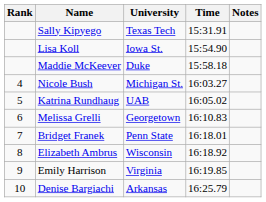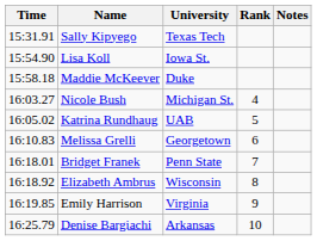 <table class="wikitable sortable" style="text-align:center">
 <tr>
-<th>Rank</th>
+<th>Time</th>
 <th>Name</th>
 <th>University</th>
-<th>Time</th>
+<th>Rank</th>
 <th>Notes</th>
 </tr>
 <tr>
-<td></td>
+<td>15:31.91</td>
 <td align=left><a href='#'>Sally Kipyego</a></td>
 <td align=left><a href='#'>Texas Tech</a></td>
-<td>15:31.91</td>
+<td></td>
 <td></td>
 </tr>
 <tr>
-<td></td>
+<td>15:54.90</td>
 <td align=left><a href='#'>Lisa Koll</a></td>
 <td align=left><a href='#'>Iowa St.</a></td>
-<td>15:54.90</td>
+<td></td>
 <td></td>
 </tr>
 <tr>
-<td></td>
+<td>15:58.18</td>
 <td align=left><a href='#'>Maddie McKeever</a></td>
 <td align="left"><a href='#'>Duke</a></td>
-<td>15:58.18</td>
+<td></td>
 <td></td>
 </tr>
 <tr>
-<td>4</td>
+<td>16:03.27</td>
 <td align=left><a href='#'>Nicole Bush</a></td>
 <td align=left><a href='#'>Michigan St.</a></td>
-<td>16:03.27</td>
+<td>4</td>
 <td></td>
 </tr>
 <tr>
-<td>5</td>
+<td>16:05.02</td>
 <td align=left><a href='#'>Katrina Rundhaug</a></td>
 <td align="left"><a href='#'>UAB</a></td>
-<td>16:05.02</td>
+<td>5</td>
 <td></td>
 </tr>
 <tr>
-<td>6</td>
+<td>16:10.83</td>
 <td align=left><a href='#'>Melissa Grelli</a></td>
 <td align="left"><a href='#'>Georgetown</a></td>
-<td>16:10.83</td>
+<td>6</td>
 <td></td>
 </tr>
 <tr>
-<td>7</td>
+<td>16:18.01</td>
 <td align=left><a href='#'>Bridget Franek</a></td>
 <td align=left><a href='#'>Penn State</a></td>
-<td>16:18.01</td>
+<td>7</td>
 <td></td>
 </tr>
 <tr>
-<td>8</td>
+<td>16:18.92</td>
 <td align=left><a href='#'>Elizabeth Ambrus</a></td>
 <td align="left"><a href='#'>Wisconsin</a></td>
-<td>16:18.92</td>
+<td>8</td>
 <td></td>
 </tr>
 <tr>
-<td>9</td>
+<td>16:19.85</td>
 <td align=left>Emily Harrison</td>
 <td align="left"><a href='#'>Virginia</a></td>
-<td>16:19.85</td>
+<td>9</td>
 <td></td>
 </tr>
 <tr>
-<td>10</td>
+<td>16:25.79</td>
 <td align=left><a href='#'>Denise Bargiachi</a></td>
 <td align="left"><a href='#'>Arkansas</a></td>
-<td>16:25.79</td>
+<td>10</td>
 <td></td>
 </tr>
 </table>
